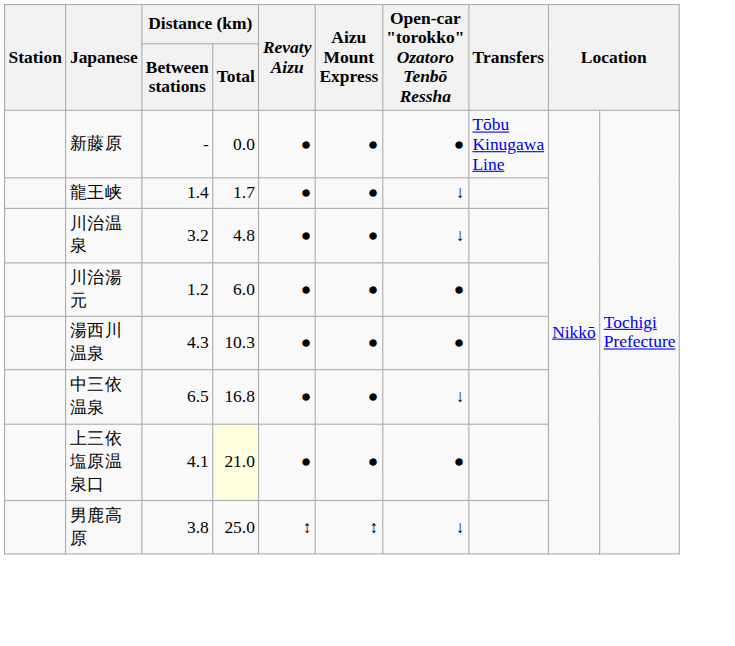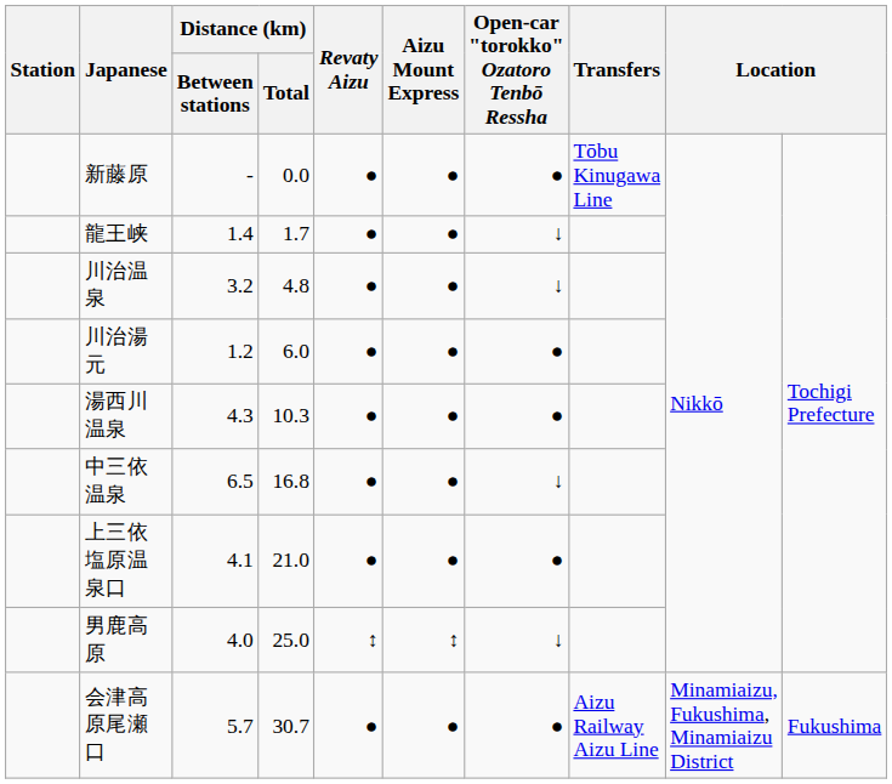 <table class="wikitable" rules="all">
 <tr>
 <th rowspan="2">Station</th>
 <th rowspan="2">Japanese</th>
 <th colspan="2">Distance (km)</th>
 <th rowspan="2"><em>Revaty Aizu</em></th>
 <th rowspan="2">Aizu<br>Mount<br>Express</th>
 <th rowspan="2">Open-car<br>"torokko"<br><em>Ozatoro Tenbō Ressha</em></th>
 <th rowspan="2">Transfers</th>
 <th rowspan="2" colspan="2">Location</th>
 </tr>
 <tr>
 <th style="width:2.5em;">Between<br>stations</th>
 <th style="width:2.5em;">Total</th>
 </tr>
 <tr>
 <td></td>
 <td>新藤原</td>
 <td style="text-align:right;">-</td>
 <td style="text-align:right;">0.0</td>
 <td style="text-align:right;">●</td>
 <td style="text-align:right;">●</td>
 <td style="text-align:right;">●</td>
 <td><a href='#'>Tōbu Kinugawa Line</a></td>
 <td rowspan="8"><a href='#'>Nikkō</a></td>
 <td rowspan="8"><a href='#'>Tochigi Prefecture</a></td>
 </tr>
 <tr>
 <td></td>
 <td>龍王峡</td>
 <td style="text-align:right;">1.4</td>
 <td style="text-align:right;">1.7</td>
 <td style="text-align:right;">●</td>
 <td style="text-align:right;">●</td>
 <td style="text-align:right;">↓</td>
 <td> </td>
 </tr>
 <tr>
 <td></td>
 <td>川治温泉</td>
 <td style="text-align:right;">3.2</td>
 <td style="text-align:right;">4.8</td>
 <td style="text-align:right;">●</td>
 <td style="text-align:right;">●</td>
 <td style="text-align:right;">↓</td>
 <td> </td>
 </tr>
 <tr>
 <td></td>
 <td>川治湯元</td>
 <td style="text-align:right;">1.2</td>
 <td style="text-align:right;">6.0</td>
 <td style="text-align:right;">●</td>
 <td style="text-align:right;">●</td>
 <td style="text-align:right;">●</td>
 <td> </td>
 </tr>
 <tr>
 <td></td>
 <td>湯西川温泉</td>
 <td style="text-align:right;">4.3</td>
 <td style="text-align:right;">10.3</td>
 <td style="text-align:right;">●</td>
 <td style="text-align:right;">●</td>
 <td style="text-align:right;">●</td>
 <td> </td>
 </tr>
 <tr>
 <td></td>
 <td>中三依温泉</td>
 <td style="text-align:right;">6.5</td>
 <td style="text-align:right;">16.8</td>
 <td style="text-align:right;">●</td>
 <td style="text-align:right;">●</td>
 <td style="text-align:right;">↓</td>
 <td> </td>
 </tr>
 <tr>
 <td></td>
 <td>上三依塩原温泉口</td>
 <td style="text-align:right;">4.1</td>
-<td style="background: lightyellow; text-align:right;">21.0</td>
+<td style="text-align:right;">21.0</td>
 <td style="text-align:right;">●</td>
 <td style="text-align:right;">●</td>
 <td style="text-align:right;">●</td>
 <td> </td>
 </tr>
 <tr>
 <td></td>
 <td>男鹿高原</td>
-<td style="text-align:right;">3.8</td>
+<td style="text-align:right;">4.0</td>
 <td style="text-align:right;">25.0</td>
 <td style="text-align:right;">↕</td>
 <td style="text-align:right;">↕</td>
 <td style="text-align:right;">↓</td>
 <td> </td>
 </tr>
+<tr>
+<td></td>
+<td>会津高原尾瀬口</td>
+<td style="text-align:right;">5.7</td>
+<td style="text-align:right;">30.7</td>
+<td style="text-align:right;">●</td>
+<td style="text-align:right;">●</td>
+<td style="text-align:right;">●</td>
+<td><a href='#'>Aizu Railway Aizu Line</a></td>
+<td><a href='#'>Minamiaizu, Fukushima</a>, <a href='#'>Minamiaizu District</a></td>
+<td><a href='#'>Fukushima</a></td>
+</tr>
 </table>
